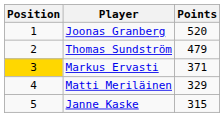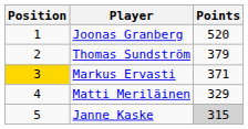 <table class=wikitable>
 <tr>
 <th>Position</th>
 <th>Player</th>
 <th>Points</th>
 </tr>
 <tr>
 <td align=center>1</td>
 <td> <a href='#'>Joonas Granberg</a></td>
 <td align=center>520</td>
 </tr>
 <tr>
 <td align=center>2</td>
 <td> <a href='#'>Thomas Sundström</a></td>
-<td align=center>479</td>
+<td align=center>379</td>
 </tr>
 <tr>
 <td align=center style="background: gold;">3</td>
 <td> <a href='#'>Markus Ervasti</a></td>
 <td align=center>371</td>
 </tr>
 <tr>
 <td align=center>4</td>
 <td> <a href='#'>Matti Meriläinen</a></td>
 <td align=center>329</td>
 </tr>
 <tr>
 <td align=center>5</td>
 <td> <a href='#'>Janne Kaske</a></td>
-<td align=center>315</td>
+<td align=center style="background: lightgrey;">315</td>
 </tr>
 </table>
